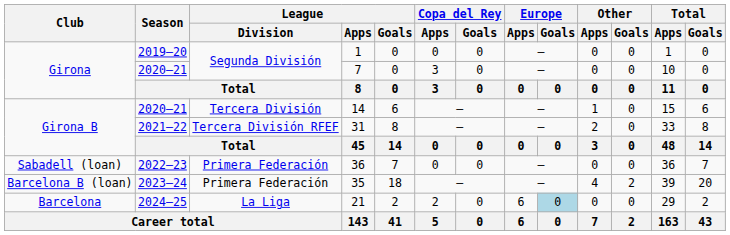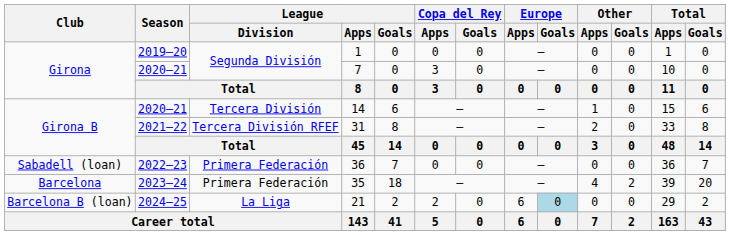 <table class="wikitable" style="text-align:center">
 <tr>
 <th rowspan="2">Club</th>
 <th rowspan="2">Season</th>
 <th colspan="3">League</th>
 <th colspan="2"><a href='#'>Copa del Rey</a></th>
 <th colspan="2"><a href='#'>Europe</a></th>
 <th colspan="2">Other</th>
 <th colspan="2">Total</th>
 </tr>
 <tr>
 <th>Division</th>
 <th>Apps</th>
 <th>Goals</th>
 <th>Apps</th>
 <th>Goals</th>
 <th>Apps</th>
 <th>Goals</th>
 <th>Apps</th>
 <th>Goals</th>
 <th>Apps</th>
 <th>Goals</th>
 </tr>
 <tr>
 <td rowspan="3"><a href='#'>Girona</a></td>
 <td><a href='#'>2019–20</a></td>
 <td rowspan="2"><a href='#'>Segunda División</a></td>
 <td>1</td>
 <td>0</td>
 <td>0</td>
 <td>0</td>
 <td colspan="2">–</td>
 <td>0</td>
 <td>0</td>
 <td>1</td>
 <td>0</td>
 </tr>
 <tr>
 <td><a href='#'>2020–21</a></td>
 <td>7</td>
 <td>0</td>
 <td>3</td>
 <td>0</td>
 <td colspan="2">–</td>
 <td>0</td>
 <td>0</td>
 <td>10</td>
 <td>0</td>
 </tr>
 <tr>
 <th colspan="2">Total</th>
 <th>8</th>
 <th>0</th>
 <th>3</th>
 <th>0</th>
 <th>0</th>
 <th>0</th>
 <th>0</th>
 <th>0</th>
 <th>11</th>
 <th>0</th>
 </tr>
 <tr>
 <td rowspan="3"><a href='#'>Girona B</a></td>
 <td><a href='#'>2020–21</a></td>
 <td><a href='#'>Tercera División</a></td>
 <td>14</td>
 <td>6</td>
 <td colspan="2">–</td>
 <td colspan="2">–</td>
 <td>1</td>
 <td>0</td>
 <td>15</td>
 <td>6</td>
 </tr>
 <tr>
 <td><a href='#'>2021–22</a></td>
 <td><a href='#'>Tercera División RFEF</a></td>
 <td>31</td>
 <td>8</td>
 <td colspan="2">–</td>
 <td colspan="2">–</td>
 <td>2</td>
 <td>0</td>
 <td>33</td>
 <td>8</td>
 </tr>
 <tr>
 <th colspan="2">Total</th>
 <th>45</th>
 <th>14</th>
 <th>0</th>
 <th>0</th>
 <th>0</th>
 <th>0</th>
 <th>3</th>
 <th>0</th>
 <th>48</th>
 <th>14</th>
 </tr>
 <tr>
 <td><a href='#'>Sabadell</a> (loan)</td>
 <td><a href='#'>2022–23</a></td>
 <td><a href='#'>Primera Federación</a></td>
 <td>36</td>
 <td>7</td>
 <td>0</td>
 <td>0</td>
 <td colspan="2">–</td>
 <td>0</td>
 <td>0</td>
 <td>36</td>
 <td>7</td>
 </tr>
 <tr>
-<td><a href='#'>Barcelona B</a> (loan)</td>
+<td><a href='#'>Barcelona</a></td>
 <td><a href='#'>2023–24</a></td>
 <td>Primera Federación</td>
 <td>35</td>
 <td>18</td>
 <td colspan="2">–</td>
 <td colspan="2">–</td>
 <td>4</td>
 <td>2</td>
 <td>39</td>
 <td>20</td>
 </tr>
 <tr>
-<td><a href='#'>Barcelona</a></td>
+<td><a href='#'>Barcelona B</a> (loan)</td>
 <td><a href='#'>2024–25</a></td>
 <td><a href='#'>La Liga</a></td>
 <td>21</td>
 <td>2</td>
 <td>2</td>
 <td>0</td>
 <td>6</td>
 <td style="background: lightblue;">0</td>
 <td>0</td>
 <td>0</td>
 <td>29</td>
 <td>2</td>
 </tr>
 <tr>
 <th colspan="3">Career total</th>
 <th>143</th>
 <th>41</th>
 <th>5</th>
 <th>0</th>
 <th>6</th>
 <th>0</th>
 <th>7</th>
 <th>2</th>
 <th>163</th>
 <th>43</th>
 </tr>
 </table>
